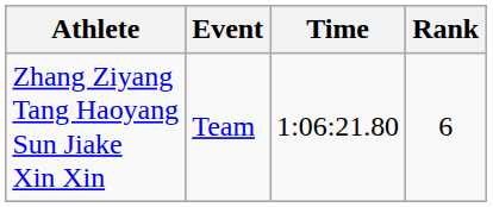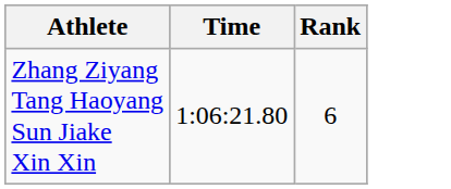 <table class="wikitable" style="font-size:90%">
 <tr>
 <th>Athlete</th>
-<th>Event</th>
 <th>Time</th>
 <th>Rank</th>
 </tr>
 <tr align="center">
 <td align="left"><a href='#'>Zhang Ziyang</a><br><a href='#'>Tang Haoyang</a><br><a href='#'>Sun Jiake</a><br><a href='#'>Xin Xin</a></td>
-<td align="left"><a href='#'>Team</a></td>
 <td>1:06:21.80</td>
 <td>6</td>
 </tr>
 </table>
